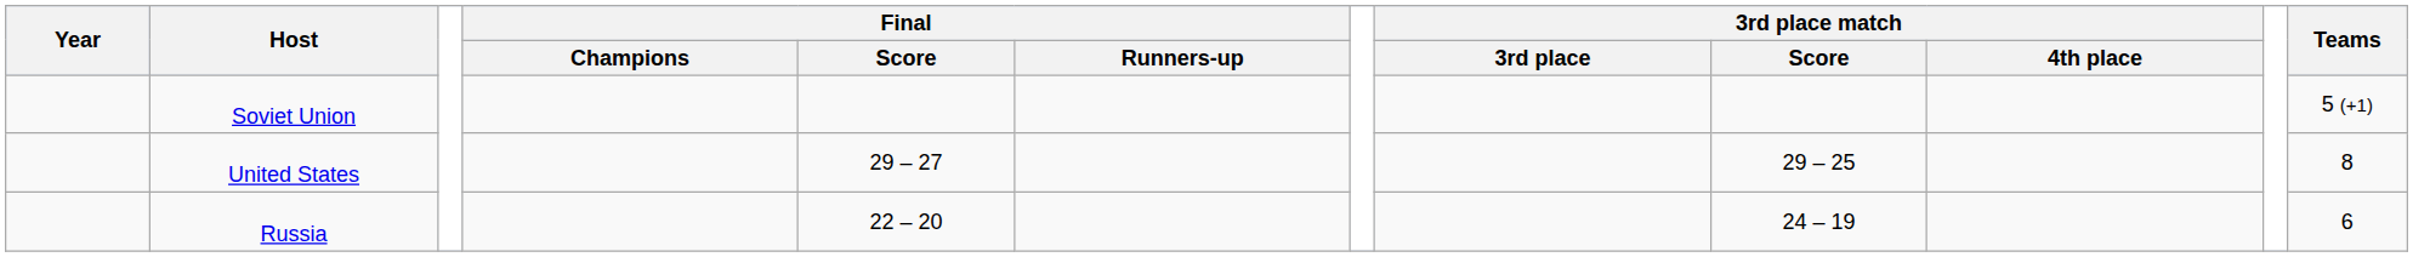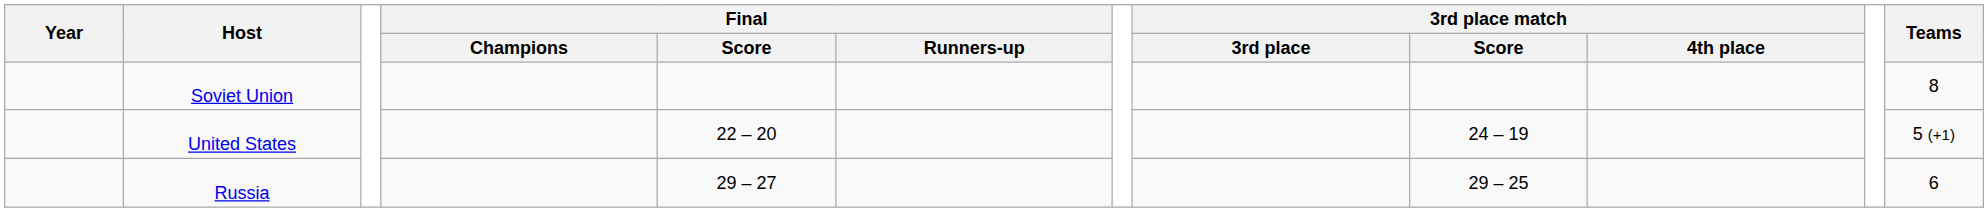 <table class="wikitable" style="font-size:90%; width: 100%; text-align: center;">
 <tr style="background-color:#c1d8ff;">
 <th rowspan=2 width=6%>Year</th>
 <th rowspan=2 width=12%>Host</th>
 <th width=1% rowspan=5 style="background-color:#ffffff;"></th>
 <th colspan=3>Final</th>
 <th width=1% rowspan=5 style="background-color:#ffffff;"></th>
 <th colspan=3>3rd place match</th>
 <th width=1% rowspan=5 style="background-color:#ffffff;"></th>
 <th rowspan=2 width=5%>Teams</th>
 </tr>
 <tr style="background-color:#efefef;">
 <th width=14%>Champions</th>
 <th width=9%>Score</th>
 <th width=14%>Runners-up</th>
 <th width=14%>3rd place</th>
 <th width=9%>Score</th>
 <th width=14%>4th place</th>
 </tr>
 <tr>
 <td></td>
 <td><br><a href='#'>Soviet Union</a></td>
 <td><strong></strong></td>
 <td></td>
 <td></td>
 <td></td>
 <td></td>
 <td></td>
+<td>8</td>
+</tr>
+<tr>
+<td></td>
+<td><br><a href='#'>United States</a></td>
+<td><strong></strong></td>
+<td>22 – 20</td>
+<td></td>
+<td></td>
+<td>24 – 19</td>
+<td></td>
 <td>5 <small>(+1)</small></td>
 </tr>
 <tr>
 <td></td>
-<td><br><a href='#'>United States</a></td>
+<td><br><a href='#'>Russia</a></td>
 <td><strong></strong></td>
 <td>29 – 27<br></td>
 <td></td>
 <td></td>
 <td>29 – 25</td>
 <td></td>
-<td>8</td>
-</tr>
-<tr>
-<td></td>
-<td><br><a href='#'>Russia</a></td>
-<td><strong></strong></td>
-<td>22 – 20</td>
-<td></td>
-<td></td>
-<td>24 – 19</td>
-<td></td>
 <td>6</td>
 </tr>
 </table>
